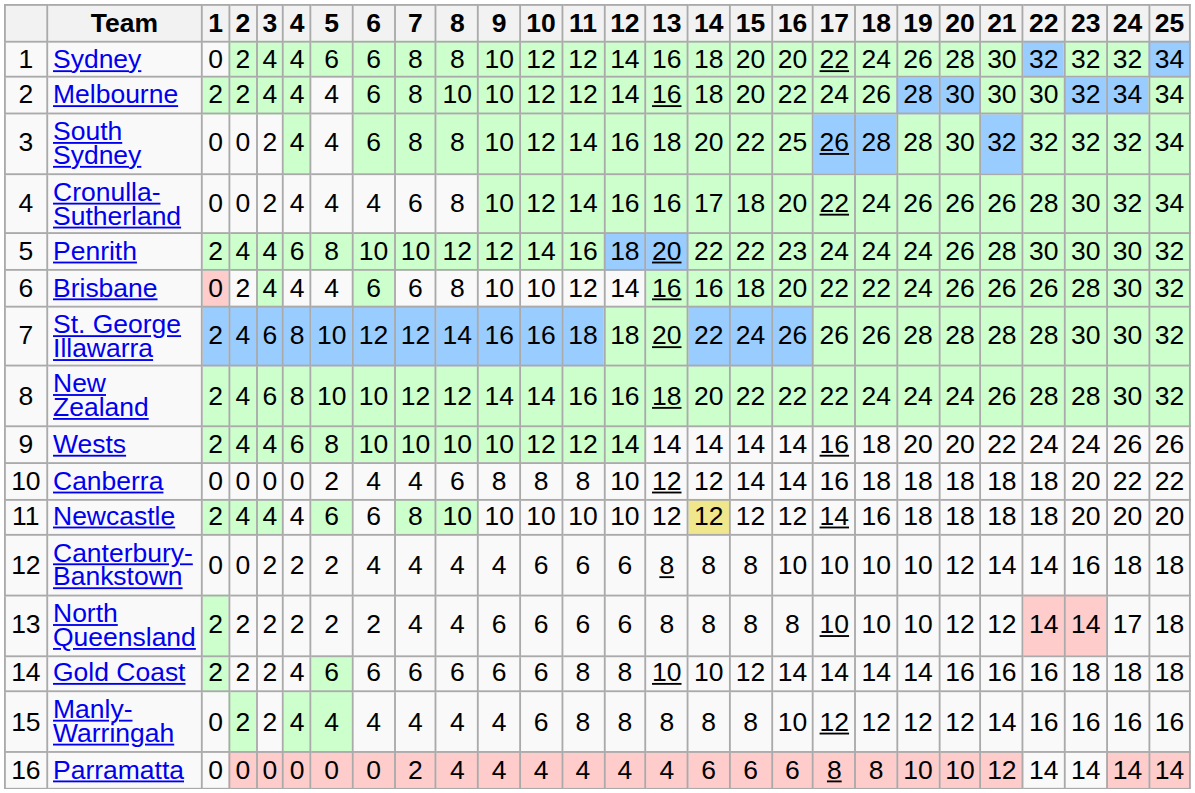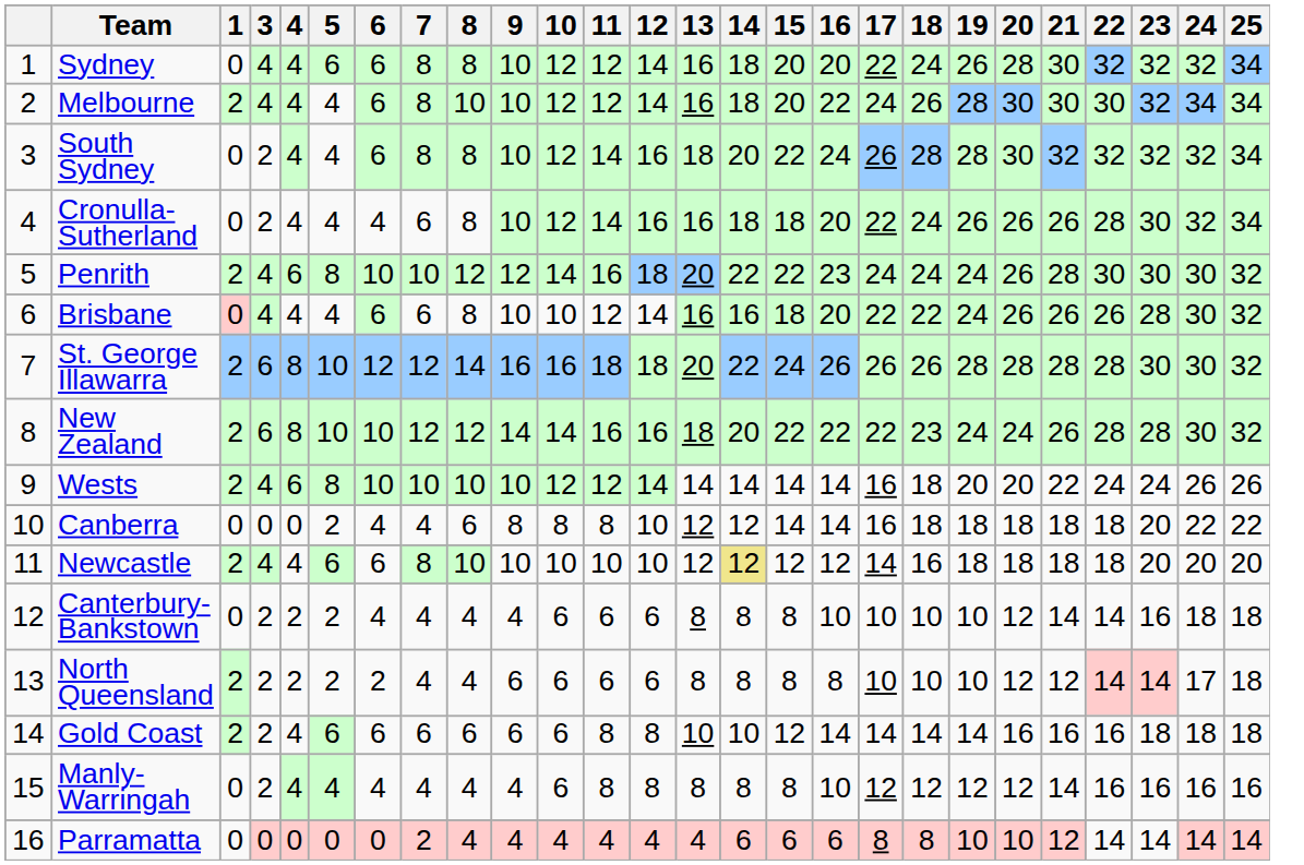 <table class="wikitable" style="text-align:center; line-height: 90%; font-size:90%;" width=100%>
 <tr>
 <th width=20 abbr="Position"></th>
 <th width=250>Team</th>
 <th width=20 abbr="Round 1">1</th>
-<th width=20 abbr="Round 2">2</th>
 <th width=20 abbr="Round 3">3</th>
 <th width=20 abbr="Round 4">4</th>
 <th width=20 abbr="Round 5">5</th>
 <th width=20 abbr="Round 6">6</th>
 <th width=20 abbr="Round 7">7</th>
 <th width=20 abbr="Round 8">8</th>
 <th width=20 abbr="Round 9">9</th>
 <th width=20 abbr="Round 10">10</th>
 <th width=20 abbr="Round 11">11</th>
 <th width=20 abbr="Round 12">12</th>
 <th width=20 abbr="Round 13">13</th>
 <th width=20 abbr="Round 14">14</th>
 <th width=20 abbr="Round 15">15</th>
 <th width=20 abbr="Round 16">16</th>
 <th width=20 abbr="Round 17">17</th>
 <th width=20 abbr="Round 18">18</th>
 <th width=20 abbr="Round 19">19</th>
 <th width=20 abbr="Round 20">20</th>
 <th width=20 abbr="Round 21">21</th>
 <th width=20 abbr="Round 22">22</th>
 <th width=20 abbr="Round 23">23</th>
 <th width=20 abbr="Round 24">24</th>
 <th width=20 abbr="Round 25">25</th>
 </tr>
 <tr>
 <td>1</td>
 <td style="text-align:left;"> <a href='#'>Sydney</a></td>
 <td>0</td>
-<td style="background: #ccffcc;">2</td>
 <td style="background: #ccffcc;">4</td>
 <td style="background: #ccffcc;">4</td>
 <td style="background: #ccffcc;">6</td>
 <td style="background: #ccffcc;">6</td>
 <td style="background: #ccffcc;">8</td>
 <td style="background: #ccffcc;">8</td>
 <td style="background: #ccffcc;">10</td>
 <td style="background: #ccffcc;">12</td>
 <td style="background: #ccffcc;">12</td>
 <td style="background: #ccffcc;">14</td>
 <td style="background: #ccffcc;">16</td>
 <td style="background: #ccffcc;">18</td>
 <td style="background: #ccffcc;">20</td>
 <td style="background: #ccffcc;">20</td>
 <td style="background: #ccffcc;"><u>22</u></td>
 <td style="background: #ccffcc;">24</td>
 <td style="background: #ccffcc;">26</td>
 <td style="background: #ccffcc;">28</td>
 <td style="background: #ccffcc;">30</td>
 <td style="background: #99ccff;">32</td>
 <td style="background: #ccffcc;">32</td>
 <td style="background: #ccffcc;">32</td>
 <td style="background: #99ccff;">34</td>
 </tr>
 <tr>
 <td>2</td>
 <td style="text-align:left;"> <a href='#'>Melbourne</a></td>
-<td style="background: #ccffcc;">2</td>
 <td style="background: #ccffcc;">2</td>
 <td style="background: #ccffcc;">4</td>
 <td style="background: #ccffcc;">4</td>
 <td>4</td>
 <td style="background: #ccffcc;">6</td>
 <td style="background: #ccffcc;">8</td>
 <td style="background: #ccffcc;">10</td>
 <td style="background: #ccffcc;">10</td>
 <td style="background: #ccffcc;">12</td>
 <td style="background: #ccffcc;">12</td>
 <td style="background: #ccffcc;">14</td>
 <td style="background: #ccffcc;"><u>16</u></td>
 <td style="background: #ccffcc;">18</td>
 <td style="background: #ccffcc;">20</td>
 <td style="background: #ccffcc;">22</td>
 <td style="background: #ccffcc;">24</td>
 <td style="background: #ccffcc;">26</td>
 <td style="background: #99ccff;">28</td>
 <td style="background: #99ccff;">30</td>
 <td style="background: #ccffcc;">30</td>
 <td style="background: #ccffcc;">30</td>
 <td style="background: #99ccff;">32</td>
 <td style="background: #99ccff;">34</td>
 <td style="background: #ccffcc;">34</td>
 </tr>
 <tr>
 <td>3</td>
 <td style="text-align:left;"> <a href='#'>South Sydney</a></td>
 <td>0</td>
-<td>0</td>
 <td>2</td>
 <td style="background: #ccffcc;">4</td>
 <td>4</td>
 <td style="background: #ccffcc;">6</td>
 <td style="background: #ccffcc;">8</td>
 <td style="background: #ccffcc;">8</td>
 <td style="background: #ccffcc;">10</td>
 <td style="background: #ccffcc;">12</td>
 <td style="background: #ccffcc;">14</td>
 <td style="background: #ccffcc;">16</td>
 <td style="background: #ccffcc;">18</td>
 <td style="background: #ccffcc;">20</td>
 <td style="background: #ccffcc;">22</td>
-<td style="background: #ccffcc;">25</td>
+<td style="background: #ccffcc;">24</td>
 <td style="background: #99ccff;"><u>26</u></td>
 <td style="background: #99ccff;">28</td>
 <td style="background: #ccffcc;">28</td>
 <td style="background: #ccffcc;">30</td>
 <td style="background: #99ccff;">32</td>
 <td style="background: #ccffcc;">32</td>
 <td style="background: #ccffcc;">32</td>
 <td style="background: #ccffcc;">32</td>
 <td style="background: #ccffcc;">34</td>
 </tr>
 <tr>
 <td>4</td>
 <td style="text-align:left;"> <a href='#'>Cronulla-Sutherland</a></td>
 <td>0</td>
-<td>0</td>
 <td>2</td>
 <td>4</td>
 <td>4</td>
 <td>4</td>
 <td>6</td>
 <td>8</td>
 <td style="background: #ccffcc;">10</td>
 <td style="background: #ccffcc;">12</td>
 <td style="background: #ccffcc;">14</td>
 <td style="background: #ccffcc;">16</td>
 <td style="background: #ccffcc;">16</td>
-<td style="background: #ccffcc;">17</td>
+<td style="background: #ccffcc;">18</td>
 <td style="background: #ccffcc;">18</td>
 <td style="background: #ccffcc;">20</td>
 <td style="background: #ccffcc;"><u>22</u></td>
 <td style="background: #ccffcc;">24</td>
 <td style="background: #ccffcc;">26</td>
 <td style="background: #ccffcc;">26</td>
 <td style="background: #ccffcc;">26</td>
 <td style="background: #ccffcc;">28</td>
 <td style="background: #ccffcc;">30</td>
 <td style="background: #ccffcc;">32</td>
 <td style="background: #ccffcc;">34</td>
 </tr>
 <tr>
 <td>5</td>
 <td style="text-align:left;"> <a href='#'>Penrith</a></td>
 <td style="background: #ccffcc;">2</td>
-<td style="background: #ccffcc;">4</td>
 <td style="background: #ccffcc;">4</td>
 <td style="background: #ccffcc;">6</td>
 <td style="background: #ccffcc;">8</td>
 <td style="background: #ccffcc;">10</td>
 <td style="background: #ccffcc;">10</td>
 <td style="background: #ccffcc;">12</td>
 <td style="background: #ccffcc;">12</td>
 <td style="background: #ccffcc;">14</td>
 <td style="background: #ccffcc;">16</td>
 <td style="background: #99ccff;">18</td>
 <td style="background: #99ccff;"><u>20</u></td>
 <td style="background: #ccffcc;">22</td>
 <td style="background: #ccffcc;">22</td>
 <td style="background: #ccffcc;">23</td>
 <td style="background: #ccffcc;">24</td>
 <td style="background: #ccffcc;">24</td>
 <td style="background: #ccffcc;">24</td>
 <td style="background: #ccffcc;">26</td>
 <td style="background: #ccffcc;">28</td>
 <td style="background: #ccffcc;">30</td>
 <td style="background: #ccffcc;">30</td>
 <td style="background: #ccffcc;">30</td>
 <td style="background: #ccffcc;">32</td>
 </tr>
 <tr>
 <td>6</td>
 <td style="text-align:left;"> <a href='#'>Brisbane</a></td>
 <td style="background: #ffcccc;">0</td>
-<td>2</td>
 <td style="background: #ccffcc;">4</td>
 <td>4</td>
 <td>4</td>
 <td style="background: #ccffcc;">6</td>
 <td>6</td>
 <td>8</td>
 <td>10</td>
 <td>10</td>
 <td>12</td>
 <td>14</td>
 <td style="background: #ccffcc;"><u>16</u></td>
 <td style="background: #ccffcc;">16</td>
 <td style="background: #ccffcc;">18</td>
 <td style="background: #ccffcc;">20</td>
 <td style="background: #ccffcc;">22</td>
 <td style="background: #ccffcc;">22</td>
 <td style="background: #ccffcc;">24</td>
 <td style="background: #ccffcc;">26</td>
 <td style="background: #ccffcc;">26</td>
 <td style="background: #ccffcc;">26</td>
 <td style="background: #ccffcc;">28</td>
 <td style="background: #ccffcc;">30</td>
 <td style="background: #ccffcc;">32</td>
 </tr>
 <tr>
 <td>7</td>
 <td style="text-align:left;"> <a href='#'>St. George Illawarra</a></td>
 <td style="background: #99ccff;">2</td>
-<td style="background: #99ccff;">4</td>
 <td style="background: #99ccff;">6</td>
 <td style="background: #99ccff;">8</td>
 <td style="background: #99ccff;">10</td>
 <td style="background: #99ccff;">12</td>
 <td style="background: #99ccff;">12</td>
 <td style="background: #99ccff;">14</td>
 <td style="background: #99ccff;">16</td>
 <td style="background: #99ccff;">16</td>
 <td style="background: #99ccff;">18</td>
 <td style="background: #ccffcc;">18</td>
 <td style="background: #ccffcc;"><u>20</u></td>
 <td style="background: #99ccff;">22</td>
 <td style="background: #99ccff;">24</td>
 <td style="background: #99ccff;">26</td>
 <td style="background: #ccffcc;">26</td>
 <td style="background: #ccffcc;">26</td>
 <td style="background: #ccffcc;">28</td>
 <td style="background: #ccffcc;">28</td>
 <td style="background: #ccffcc;">28</td>
 <td style="background: #ccffcc;">28</td>
 <td style="background: #ccffcc;">30</td>
 <td style="background: #ccffcc;">30</td>
 <td style="background: #ccffcc;">32</td>
 </tr>
 <tr>
 <td>8</td>
 <td style="text-align:left;"> <a href='#'>New Zealand</a></td>
 <td style="background: #ccffcc;">2</td>
-<td style="background: #ccffcc;">4</td>
 <td style="background: #ccffcc;">6</td>
 <td style="background: #ccffcc;">8</td>
 <td style="background: #ccffcc;">10</td>
 <td style="background: #ccffcc;">10</td>
 <td style="background: #ccffcc;">12</td>
 <td style="background: #ccffcc;">12</td>
 <td style="background: #ccffcc;">14</td>
 <td style="background: #ccffcc;">14</td>
 <td style="background: #ccffcc;">16</td>
 <td style="background: #ccffcc;">16</td>
 <td style="background: #ccffcc;"><u>18</u></td>
 <td style="background: #ccffcc;">20</td>
 <td style="background: #ccffcc;">22</td>
 <td style="background: #ccffcc;">22</td>
 <td style="background: #ccffcc;">22</td>
-<td style="background: #ccffcc;">24</td>
+<td style="background: #ccffcc;">23</td>
 <td style="background: #ccffcc;">24</td>
 <td style="background: #ccffcc;">24</td>
 <td style="background: #ccffcc;">26</td>
 <td style="background: #ccffcc;">28</td>
 <td style="background: #ccffcc;">28</td>
 <td style="background: #ccffcc;">30</td>
 <td style="background: #ccffcc;">32</td>
 </tr>
 <tr>
 <td>9</td>
 <td style="text-align:left;"> <a href='#'>Wests</a></td>
 <td style="background: #ccffcc;">2</td>
-<td style="background: #ccffcc;">4</td>
 <td style="background: #ccffcc;">4</td>
 <td style="background: #ccffcc;">6</td>
 <td style="background: #ccffcc;">8</td>
 <td style="background: #ccffcc;">10</td>
 <td style="background: #ccffcc;">10</td>
 <td style="background: #ccffcc;">10</td>
 <td style="background: #ccffcc;">10</td>
 <td style="background: #ccffcc;">12</td>
 <td style="background: #ccffcc;">12</td>
 <td style="background: #ccffcc;">14</td>
 <td>14</td>
 <td>14</td>
 <td>14</td>
 <td>14</td>
 <td><u>16</u></td>
 <td>18</td>
 <td>20</td>
 <td>20</td>
 <td>22</td>
 <td>24</td>
 <td>24</td>
 <td>26</td>
 <td>26</td>
 </tr>
 <tr>
 <td>10</td>
 <td style="text-align:left;"> <a href='#'>Canberra</a></td>
 <td>0</td>
 <td>0</td>
 <td>0</td>
-<td>0</td>
 <td>2</td>
 <td>4</td>
 <td>4</td>
 <td>6</td>
 <td>8</td>
 <td>8</td>
 <td>8</td>
 <td>10</td>
 <td><u>12</u></td>
 <td>12</td>
 <td>14</td>
 <td>14</td>
 <td>16</td>
 <td>18</td>
 <td>18</td>
 <td>18</td>
 <td>18</td>
 <td>18</td>
 <td>20</td>
 <td>22</td>
 <td>22</td>
 </tr>
 <tr>
 <td>11</td>
 <td style="text-align:left;"> <a href='#'>Newcastle</a></td>
 <td style="background: #ccffcc;">2</td>
 <td style="background: #ccffcc;">4</td>
-<td style="background: #ccffcc;">4</td>
 <td>4</td>
 <td style="background: #ccffcc;">6</td>
 <td>6</td>
 <td style="background: #ccffcc;">8</td>
 <td style="background: #ccffcc;">10</td>
 <td>10</td>
 <td>10</td>
 <td>10</td>
 <td>10</td>
 <td>12</td>
 <td style="background: khaki;">12</td>
 <td>12</td>
 <td>12</td>
 <td><u>14</u></td>
 <td>16</td>
 <td>18</td>
 <td>18</td>
 <td>18</td>
 <td>18</td>
 <td>20</td>
 <td>20</td>
 <td>20</td>
 </tr>
 <tr>
 <td>12</td>
 <td style="text-align:left;"> <a href='#'>Canterbury-Bankstown</a></td>
-<td>0</td>
 <td>0</td>
 <td>2</td>
 <td>2</td>
 <td>2</td>
 <td>4</td>
 <td>4</td>
 <td>4</td>
 <td>4</td>
 <td>6</td>
 <td>6</td>
 <td>6</td>
 <td><u>8</u></td>
 <td>8</td>
 <td>8</td>
 <td>10</td>
 <td>10</td>
 <td>10</td>
 <td>10</td>
 <td>12</td>
 <td>14</td>
 <td>14</td>
 <td>16</td>
 <td>18</td>
 <td>18</td>
 </tr>
 <tr>
 <td>13</td>
 <td style="text-align:left;"> <a href='#'>North Queensland</a></td>
 <td style="background: #ccffcc;">2</td>
 <td>2</td>
 <td>2</td>
 <td>2</td>
 <td>2</td>
-<td>2</td>
 <td>4</td>
 <td>4</td>
 <td>6</td>
 <td>6</td>
 <td>6</td>
 <td>6</td>
 <td>8</td>
 <td>8</td>
 <td>8</td>
 <td>8</td>
 <td><u>10</u></td>
 <td>10</td>
 <td>10</td>
 <td>12</td>
 <td>12</td>
 <td style="background: #ffcccc;">14</td>
 <td style="background: #ffcccc;">14</td>
 <td>17</td>
 <td>18</td>
 </tr>
 <tr>
 <td>14</td>
 <td style="text-align:left;"> <a href='#'>Gold Coast</a></td>
 <td style="background: #ccffcc;">2</td>
-<td>2</td>
 <td>2</td>
 <td>4</td>
 <td style="background: #ccffcc;">6</td>
 <td>6</td>
 <td>6</td>
 <td>6</td>
 <td>6</td>
 <td>6</td>
 <td>8</td>
 <td>8</td>
 <td><u>10</u></td>
 <td>10</td>
 <td>12</td>
 <td>14</td>
 <td>14</td>
 <td>14</td>
 <td>14</td>
 <td>16</td>
 <td>16</td>
 <td>16</td>
 <td>18</td>
 <td>18</td>
 <td>18</td>
 </tr>
 <tr>
 <td>15</td>
 <td style="text-align:left;"> <a href='#'>Manly-Warringah</a></td>
 <td>0</td>
-<td style="background: #ccffcc;">2</td>
 <td>2</td>
 <td style="background: #ccffcc;">4</td>
 <td style="background: #ccffcc;">4</td>
 <td>4</td>
 <td>4</td>
 <td>4</td>
 <td>4</td>
 <td>6</td>
 <td>8</td>
 <td>8</td>
 <td>8</td>
 <td>8</td>
 <td>8</td>
 <td>10</td>
 <td><u>12</u></td>
 <td>12</td>
 <td>12</td>
 <td>12</td>
 <td>14</td>
 <td>16</td>
 <td>16</td>
 <td>16</td>
 <td>16</td>
 </tr>
 <tr>
 <td>16</td>
 <td style="text-align:left;"> <a href='#'>Parramatta</a></td>
 <td>0</td>
 <td style="background: #ffcccc;">0</td>
 <td style="background: #ffcccc;">0</td>
 <td style="background: #ffcccc;">0</td>
 <td style="background: #ffcccc;">0</td>
-<td style="background: #ffcccc;">0</td>
 <td style="background: #ffcccc;">2</td>
 <td style="background: #ffcccc;">4</td>
 <td style="background: #ffcccc;">4</td>
 <td style="background: #ffcccc;">4</td>
 <td style="background: #ffcccc;">4</td>
 <td style="background: #ffcccc;">4</td>
 <td style="background: #ffcccc;">4</td>
 <td style="background: #ffcccc;">6</td>
 <td style="background: #ffcccc;">6</td>
 <td style="background: #ffcccc;">6</td>
 <td style="background: #ffcccc;"><u>8</u></td>
 <td style="background: #ffcccc;">8</td>
 <td style="background: #ffcccc;">10</td>
 <td style="background: #ffcccc;">10</td>
 <td style="background: #ffcccc;">12</td>
 <td>14</td>
 <td>14</td>
 <td style="background: #ffcccc;">14</td>
 <td style="background: #ffcccc;">14</td>
 </tr>
 </table>
